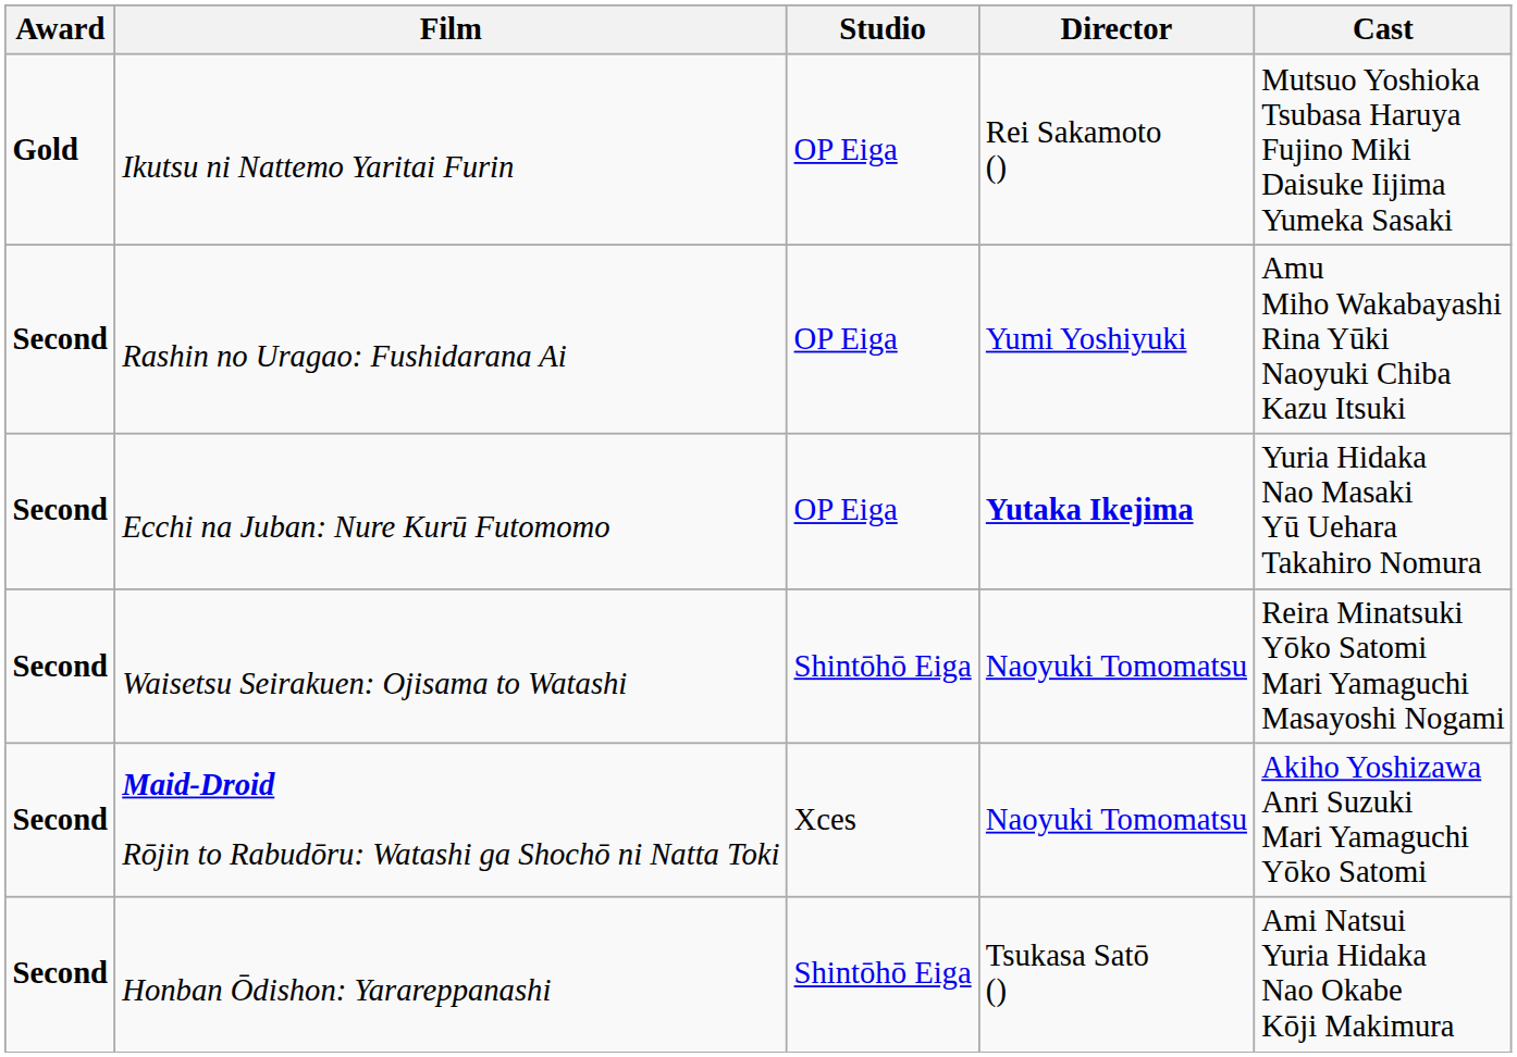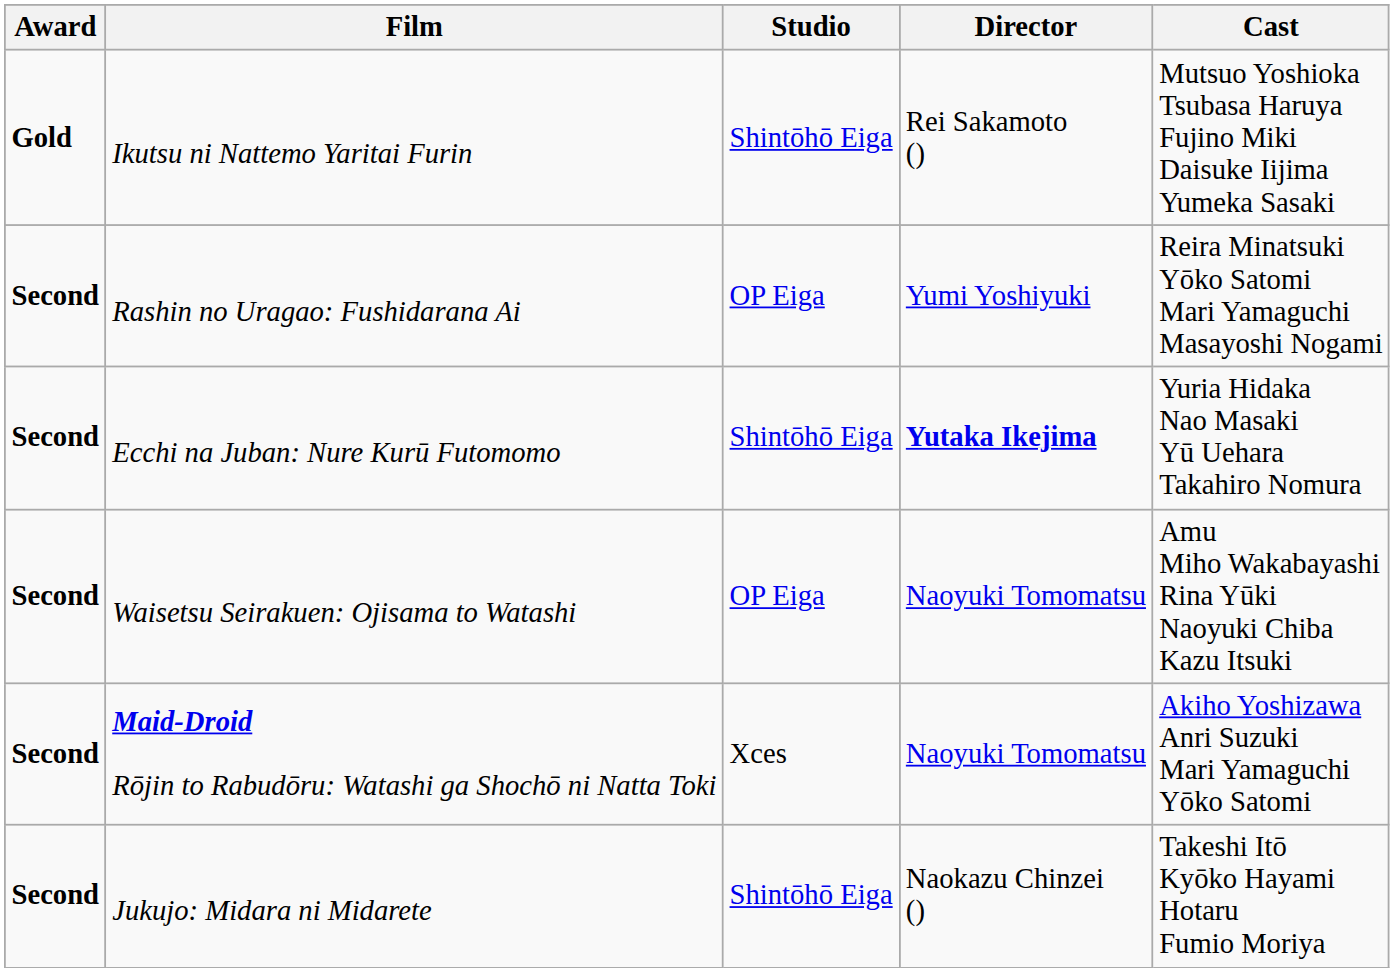 <table class="wikitable">
 <tr>
 <th>Award</th>
 <th>Film</th>
 <th>Studio</th>
 <th>Director</th>
 <th>Cast</th>
 </tr>
 <tr>
 <td><strong>Gold</strong></td>
 <td><br><em>Ikutsu ni Nattemo Yaritai Furin</em></td>
-<td><a href='#'>OP Eiga</a></td>
+<td><a href='#'>Shintōhō Eiga</a></td>
 <td>Rei Sakamoto<br>()</td>
 <td>Mutsuo Yoshioka<br>Tsubasa Haruya<br>Fujino Miki<br>Daisuke Iijima<br>Yumeka Sasaki</td>
 </tr>
 <tr>
 <td><strong>Second</strong></td>
 <td><br><em>Rashin no Uragao: Fushidarana Ai</em></td>
 <td><a href='#'>OP Eiga</a></td>
 <td><a href='#'>Yumi Yoshiyuki</a></td>
-<td>Amu<br>Miho Wakabayashi<br>Rina Yūki<br>Naoyuki Chiba<br>Kazu Itsuki</td>
+<td>Reira Minatsuki<br>Yōko Satomi<br>Mari Yamaguchi<br>Masayoshi Nogami</td>
 </tr>
 <tr>
 <td><strong>Second</strong></td>
 <td><br><em>Ecchi na Juban: Nure Kurū Futomomo</em></td>
-<td><a href='#'>OP Eiga</a></td>
+<td><a href='#'>Shintōhō Eiga</a></td>
 <td><strong><a href='#'>Yutaka Ikejima</a></strong></td>
 <td>Yuria Hidaka<br>Nao Masaki<br>Yū Uehara<br>Takahiro Nomura</td>
 </tr>
 <tr>
 <td><strong>Second</strong></td>
 <td><br><em>Waisetsu Seirakuen: Ojisama to Watashi</em></td>
-<td><a href='#'>Shintōhō Eiga</a></td>
+<td><a href='#'>OP Eiga</a></td>
 <td><a href='#'>Naoyuki Tomomatsu</a></td>
-<td>Reira Minatsuki<br>Yōko Satomi<br>Mari Yamaguchi<br>Masayoshi Nogami</td>
+<td>Amu<br>Miho Wakabayashi<br>Rina Yūki<br>Naoyuki Chiba<br>Kazu Itsuki</td>
 </tr>
 <tr>
 <td><strong>Second</strong></td>
 <td><strong><em><a href='#'>Maid-Droid</a></em></strong><br><br><em>Rōjin to Rabudōru: Watashi ga Shochō ni Natta Toki</em></td>
 <td>Xces</td>
 <td><a href='#'>Naoyuki Tomomatsu</a></td>
 <td><a href='#'>Akiho Yoshizawa</a><br>Anri Suzuki<br>Mari Yamaguchi<br>Yōko Satomi</td>
 </tr>
 <tr>
 <td><strong>Second</strong></td>
-<td><br><em>Honban Ōdishon: Yarareppanashi</em></td>
+<td><br><em>Jukujo: Midara ni Midarete</em></td>
 <td><a href='#'>Shintōhō Eiga</a></td>
-<td>Tsukasa Satō<br>()</td>
-<td>Ami Natsui<br>Yuria Hidaka<br>Nao Okabe<br>Kōji Makimura</td>
+<td>Naokazu Chinzei<br>()</td>
+<td>Takeshi Itō<br>Kyōko Hayami<br>Hotaru<br>Fumio Moriya</td>
 </tr>
 </table>
